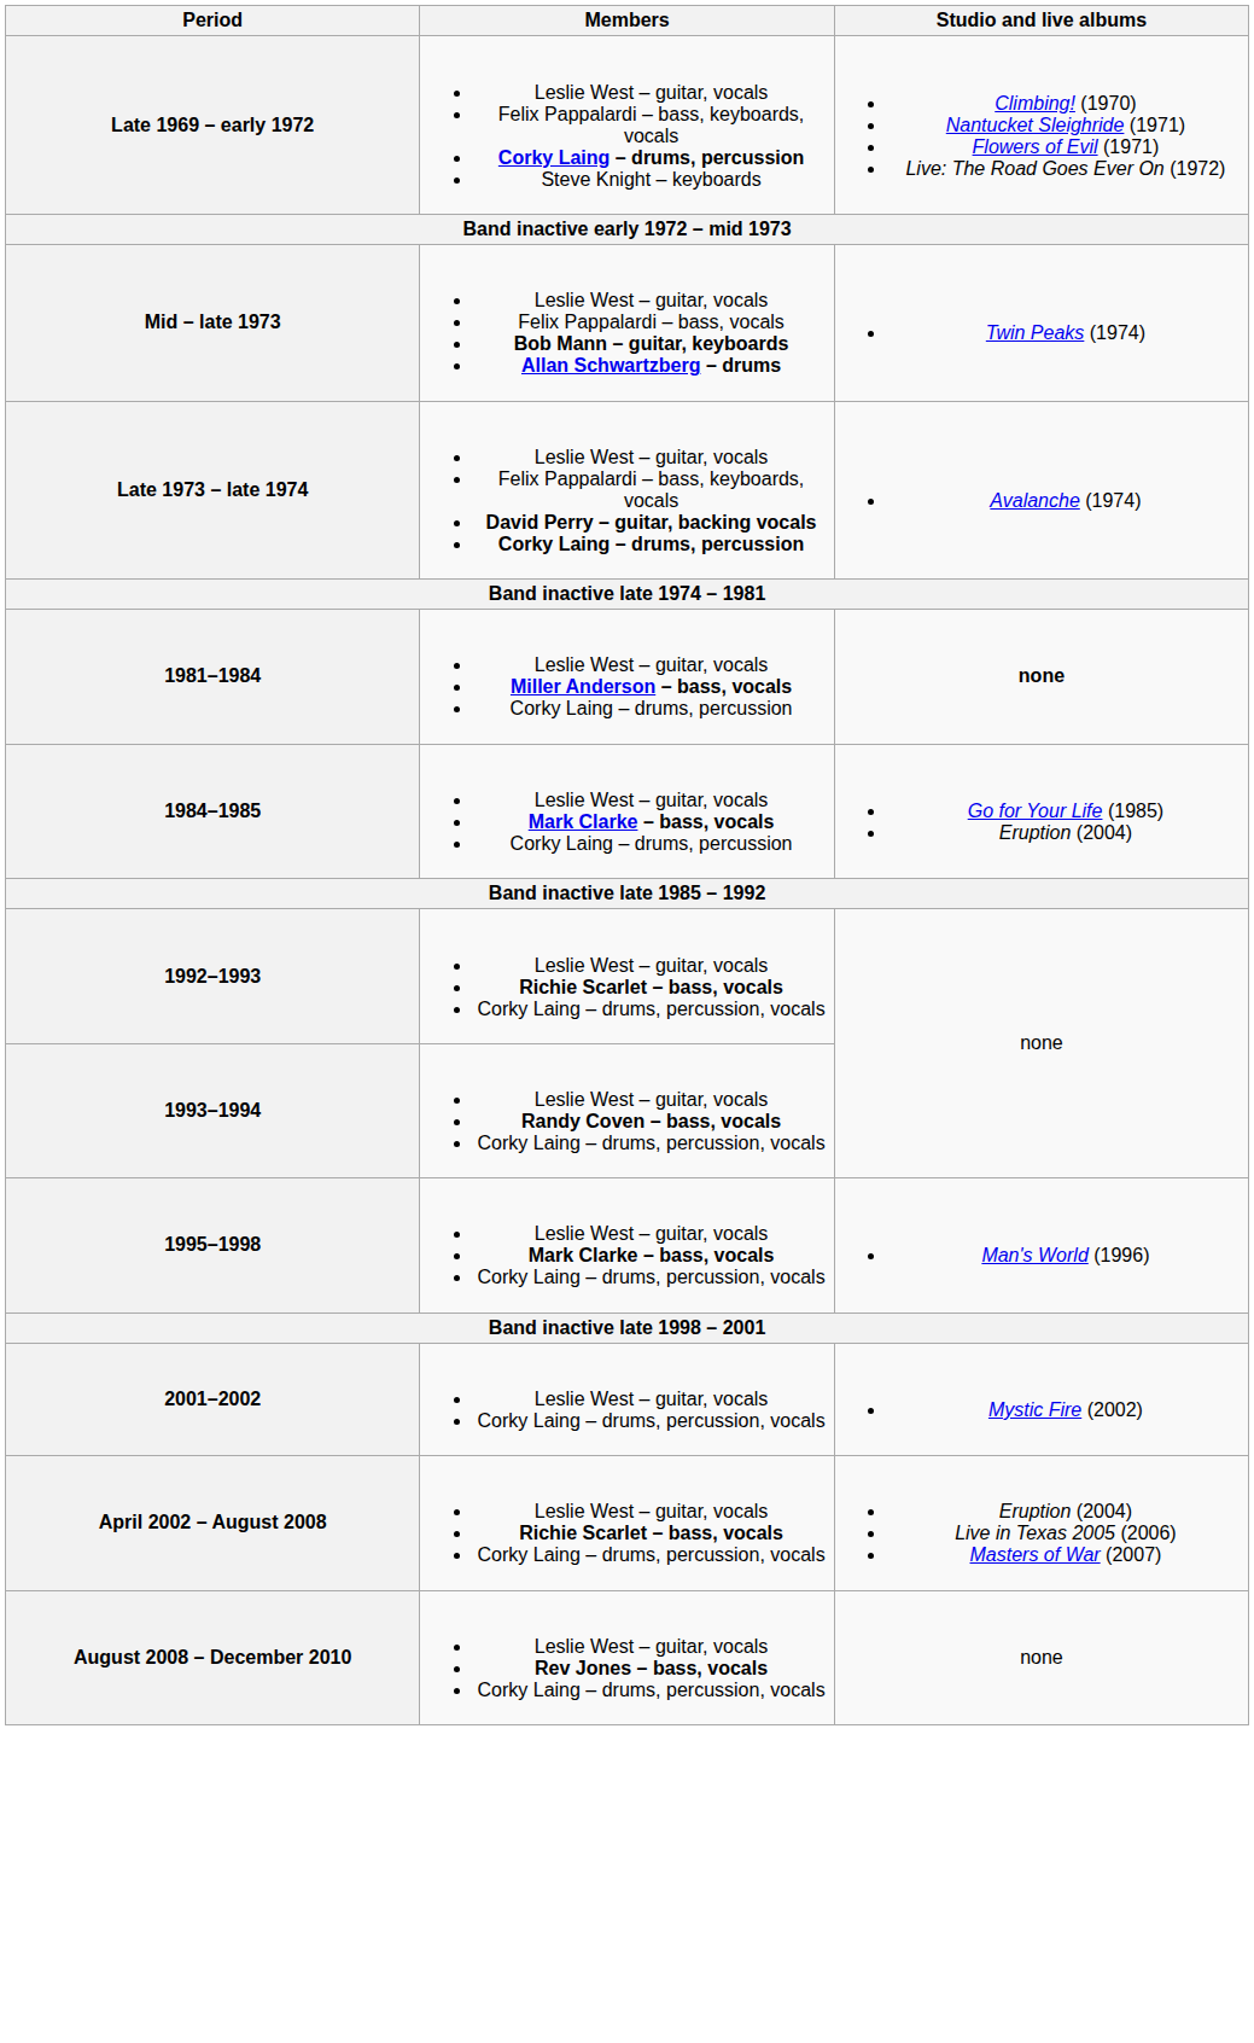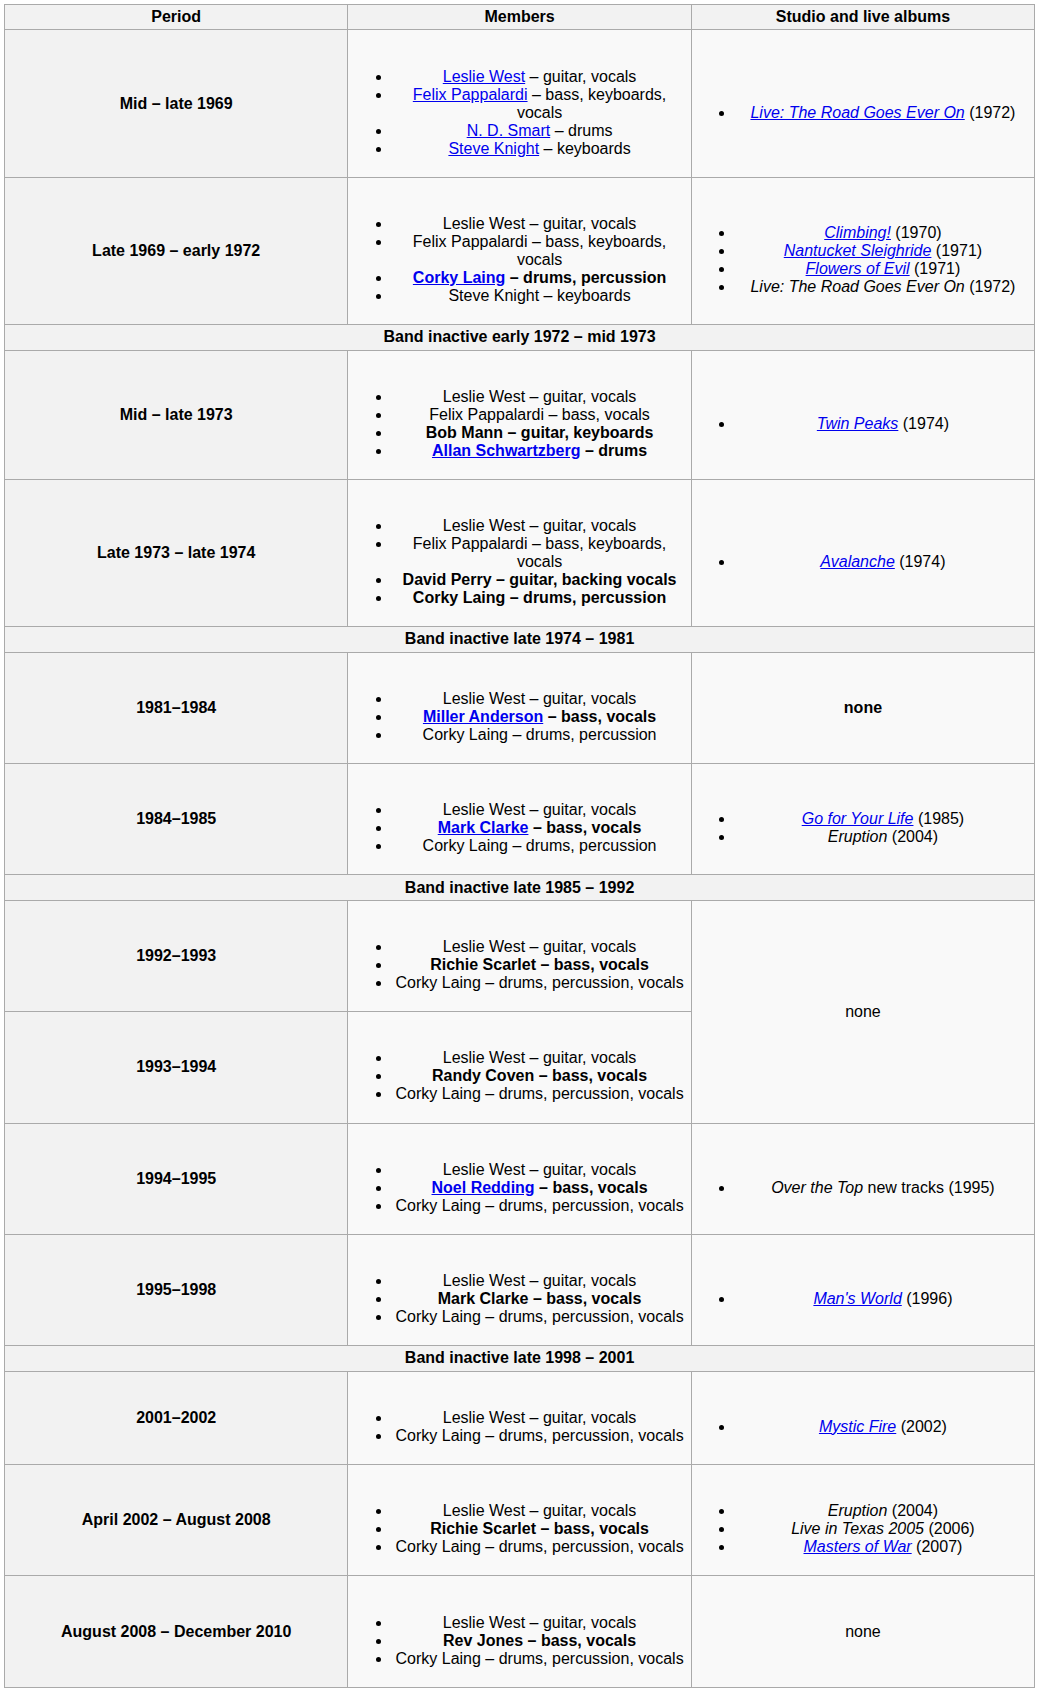 <table class="wikitable plainrowheaders" style="text-align:center;">
 <tr>
 <th scope="col" style="width:21em;">Period</th>
 <th scope="col" style="width:21em;">Members</th>
 <th scope="col" style="width:21em;">Studio and live albums</th>
+</tr>
+<tr>
+<th scope="col">Mid – late 1969</th>
+<td><br><ul><li><a href='#'>Leslie West</a> – guitar, vocals</li><li><a href='#'>Felix Pappalardi</a> – bass, keyboards, vocals</li><li><a href='#'>N. D. Smart</a> – drums</li><li><a href='#'>Steve Knight</a> – keyboards</li></ul></td>
+<td><br><ul><li><em><a href='#'>Live: The Road Goes Ever On</a></em> (1972)</li></ul></td>
 </tr>
 <tr>
 <th scope="col">Late 1969 – early 1972</th>
 <td><br><ul><li>Leslie West – guitar, vocals</li><li>Felix Pappalardi – bass, keyboards, vocals</li><li><strong><a href='#'>Corky Laing</a> – drums, percussion</strong></li><li>Steve Knight – keyboards</li></ul></td>
 <td><br><ul><li><em><a href='#'>Climbing!</a></em> (1970)</li><li><em><a href='#'>Nantucket Sleighride</a></em> (1971)</li><li><em><a href='#'>Flowers of Evil</a></em> (1971)</li><li><em>Live: The Road Goes Ever On</em> (1972)</li></ul></td>
 </tr>
 <tr>
 <th scope="col" colspan="3">Band inactive early 1972 – mid 1973</th>
 </tr>
 <tr>
 <th scope="col">Mid – late 1973</th>
 <td><br><ul><li>Leslie West – guitar, vocals</li><li>Felix Pappalardi – bass, vocals</li><li><strong>Bob Mann – guitar, keyboards</strong></li><li><strong><a href='#'>Allan Schwartzberg</a> – drums</strong></li></ul></td>
 <td><br><ul><li><em><a href='#'>Twin Peaks</a></em> (1974)</li></ul></td>
 </tr>
 <tr>
 <th scope="col">Late 1973 – late 1974</th>
 <td><br><ul><li>Leslie West – guitar, vocals</li><li>Felix Pappalardi – bass, keyboards, vocals</li><li><strong>David Perry – guitar, backing vocals</strong></li><li><strong>Corky Laing – drums, percussion</strong></li></ul></td>
 <td><br><ul><li><em><a href='#'>Avalanche</a></em> (1974)</li></ul></td>
 </tr>
 <tr>
 <th scope="col" colspan="3">Band inactive late 1974 – 1981</th>
 </tr>
 <tr>
 <th scope="col">1981–1984</th>
 <td><br><ul><li>Leslie West – guitar, vocals</li><li><strong><a href='#'>Miller Anderson</a> – bass, vocals</strong></li><li>Corky Laing – drums, percussion</li></ul></td>
 <td><strong>none</strong></td>
 </tr>
 <tr>
 <th scope="col">1984–1985</th>
 <td><br><ul><li>Leslie West – guitar, vocals</li><li><strong><a href='#'>Mark Clarke</a> – bass, vocals</strong></li><li>Corky Laing – drums, percussion</li></ul></td>
 <td><br><ul><li><em><a href='#'>Go for Your Life</a></em> (1985)</li><li><em>Eruption</em> (2004)</li></ul></td>
 </tr>
 <tr>
 <th scope="col" colspan="3">Band inactive late 1985 – 1992</th>
 </tr>
 <tr>
 <th scope="col">1992–1993</th>
 <td><br><ul><li>Leslie West – guitar, vocals</li><li><strong>Richie Scarlet – bass, vocals</strong></li><li>Corky Laing – drums, percussion, vocals</li></ul></td>
 <td rowspan="2">none</td>
 </tr>
 <tr>
 <th scope="col">1993–1994</th>
 <td><br><ul><li>Leslie West – guitar, vocals</li><li><strong>Randy Coven – bass, vocals</strong></li><li>Corky Laing – drums, percussion, vocals</li></ul></td>
 </tr>
 <tr>
+<th scope="col">1994–1995</th>
+<td><br><ul><li>Leslie West – guitar, vocals</li><li><strong><a href='#'>Noel Redding</a> – bass, vocals</strong></li><li>Corky Laing – drums, percussion, vocals</li></ul></td>
+<td><br><ul><li><em>Over the Top</em> new tracks (1995)</li></ul></td>
+</tr>
+<tr>
 <th scope="col">1995–1998</th>
 <td><br><ul><li>Leslie West – guitar, vocals</li><li><strong>Mark Clarke – bass, vocals</strong></li><li>Corky Laing – drums, percussion, vocals</li></ul></td>
 <td><br><ul><li><em><a href='#'>Man's World</a></em> (1996)</li></ul></td>
 </tr>
 <tr>
 <th scope="col" colspan="3">Band inactive late 1998 – 2001</th>
 </tr>
 <tr>
 <th scope="col">2001–2002</th>
 <td><br><ul><li>Leslie West – guitar, vocals</li><li>Corky Laing – drums, percussion, vocals</li></ul></td>
 <td><br><ul><li><em><a href='#'>Mystic Fire</a></em> (2002)</li></ul></td>
 </tr>
 <tr>
 <th scope="col">April 2002 – August 2008</th>
 <td><br><ul><li>Leslie West – guitar, vocals</li><li><strong>Richie Scarlet – bass, vocals</strong></li><li>Corky Laing – drums, percussion, vocals</li></ul></td>
 <td><br><ul><li><em>Eruption</em> (2004)</li><li><em>Live in Texas 2005</em> (2006)</li><li><em><a href='#'>Masters of War</a></em> (2007)</li></ul></td>
 </tr>
 <tr>
 <th scope="col">August 2008 – December 2010</th>
 <td><br><ul><li>Leslie West – guitar, vocals</li><li><strong>Rev Jones – bass, vocals</strong></li><li>Corky Laing – drums, percussion, vocals</li></ul></td>
 <td>none</td>
 </tr>
 </table>
